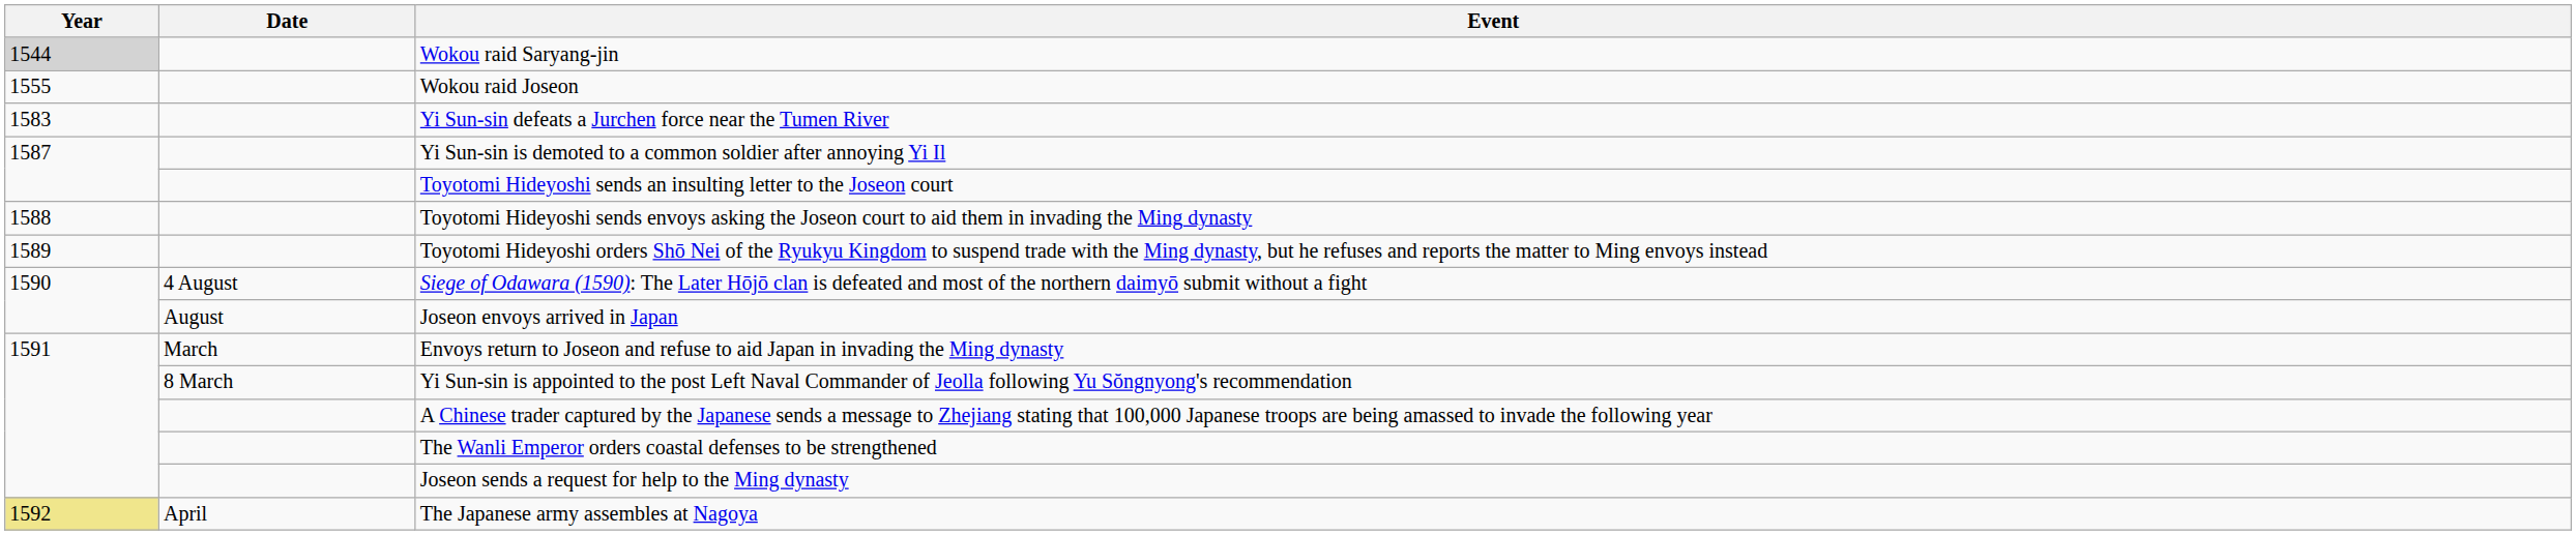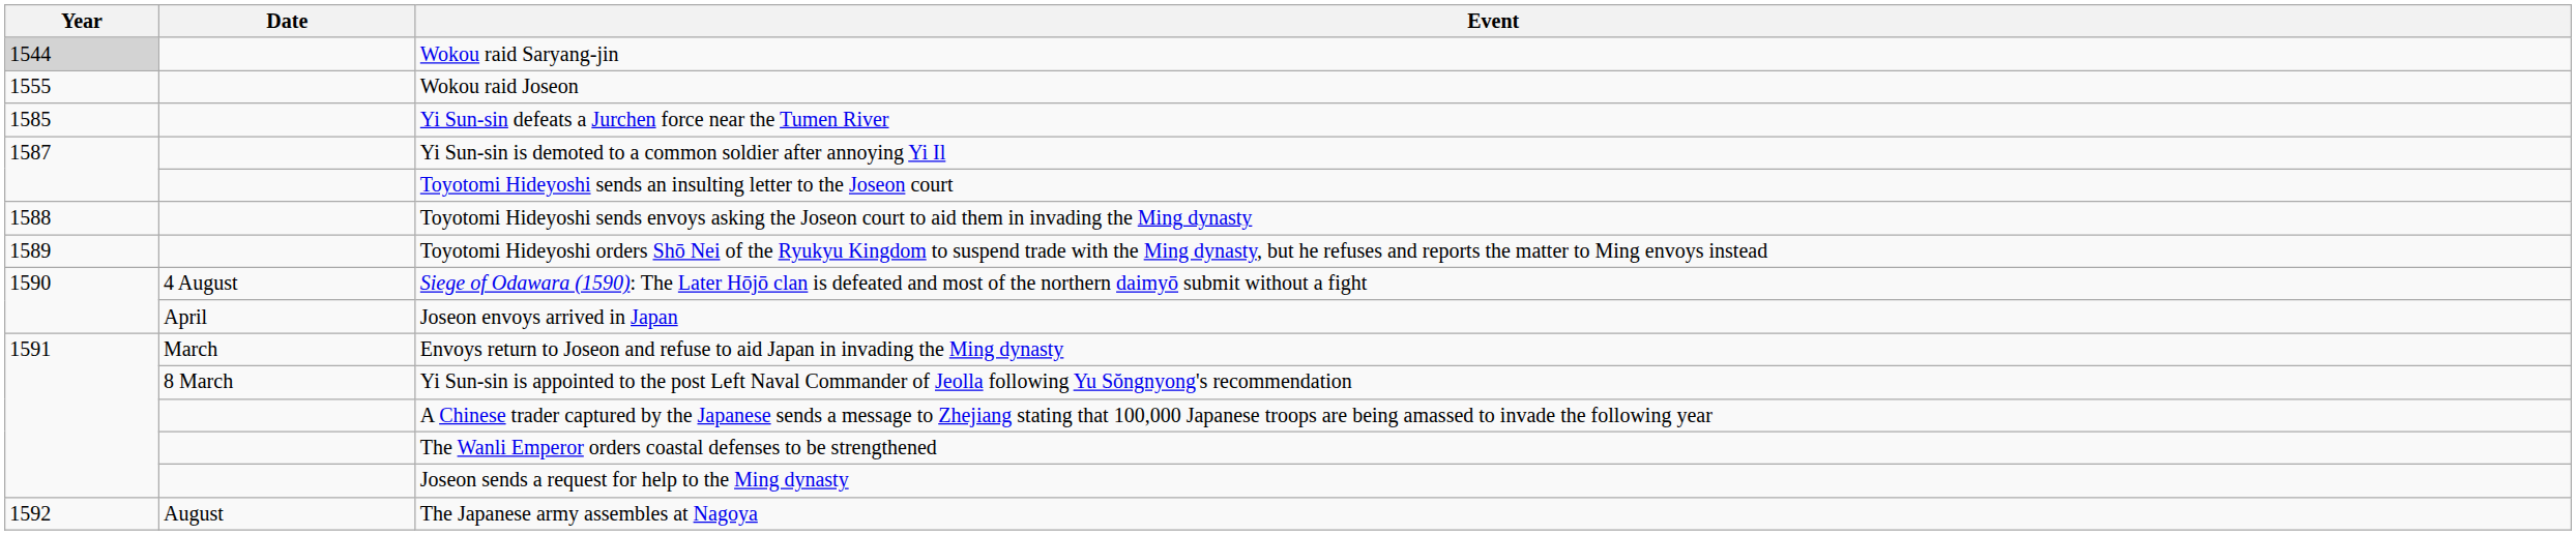 <table class="wikitable" width="100%">
 <tr>
 <th style="width:6%">Year</th>
 <th style="width:10%">Date</th>
 <th>Event</th>
 </tr>
 <tr>
 <td style="background: lightgrey;">1544</td>
 <td></td>
 <td><a href='#'>Wokou</a> raid Saryang-jin</td>
 </tr>
 <tr>
 <td>1555</td>
 <td></td>
 <td>Wokou raid Joseon</td>
 </tr>
 <tr>
-<td>1583</td>
+<td>1585</td>
 <td></td>
 <td><a href='#'>Yi Sun-sin</a> defeats a <a href='#'>Jurchen</a> force near the <a href='#'>Tumen River</a></td>
 </tr>
 <tr>
 <td rowspan="2" valign="top">1587</td>
 <td></td>
 <td>Yi Sun-sin is demoted to a common soldier after annoying <a href='#'>Yi Il</a></td>
 </tr>
 <tr>
 <td></td>
 <td><a href='#'>Toyotomi Hideyoshi</a> sends an insulting letter to the <a href='#'>Joseon</a> court</td>
 </tr>
 <tr>
 <td>1588</td>
 <td></td>
 <td>Toyotomi Hideyoshi sends envoys asking the Joseon court to aid them in invading the <a href='#'>Ming dynasty</a></td>
 </tr>
 <tr>
 <td>1589</td>
 <td></td>
 <td>Toyotomi Hideyoshi orders <a href='#'>Shō Nei</a> of the <a href='#'>Ryukyu Kingdom</a> to suspend trade with the <a href='#'>Ming dynasty</a>, but he refuses and reports the matter to Ming envoys instead</td>
 </tr>
 <tr>
 <td rowspan="2" valign="top">1590</td>
 <td>4 August</td>
 <td><em><a href='#'>Siege of Odawara (1590)</a></em>: The <a href='#'>Later Hōjō clan</a> is defeated and most of the northern <a href='#'>daimyō</a> submit without a fight</td>
 </tr>
 <tr>
-<td>August</td>
+<td>April</td>
 <td>Joseon envoys arrived in <a href='#'>Japan</a></td>
 </tr>
 <tr>
 <td rowspan="5" valign="top">1591</td>
 <td>March</td>
 <td>Envoys return to Joseon and refuse to aid Japan in invading the <a href='#'>Ming dynasty</a></td>
 </tr>
 <tr>
 <td>8 March</td>
 <td>Yi Sun-sin is appointed to the post Left Naval Commander of <a href='#'>Jeolla</a> following <a href='#'>Yu Sŏngnyong</a>'s recommendation</td>
 </tr>
 <tr>
 <td></td>
 <td>A <a href='#'>Chinese</a> trader captured by the <a href='#'>Japanese</a> sends a message to <a href='#'>Zhejiang</a> stating that 100,000 Japanese troops are being amassed to invade the following year</td>
 </tr>
 <tr>
 <td></td>
 <td>The <a href='#'>Wanli Emperor</a> orders coastal defenses to be strengthened</td>
 </tr>
 <tr>
 <td></td>
 <td>Joseon sends a request for help to the <a href='#'>Ming dynasty</a></td>
 </tr>
 <tr>
-<td style="background: khaki;">1592</td>
-<td>April</td>
+<td>1592</td>
+<td>August</td>
 <td>The Japanese army assembles at <a href='#'>Nagoya</a></td>
 </tr>
 </table>
